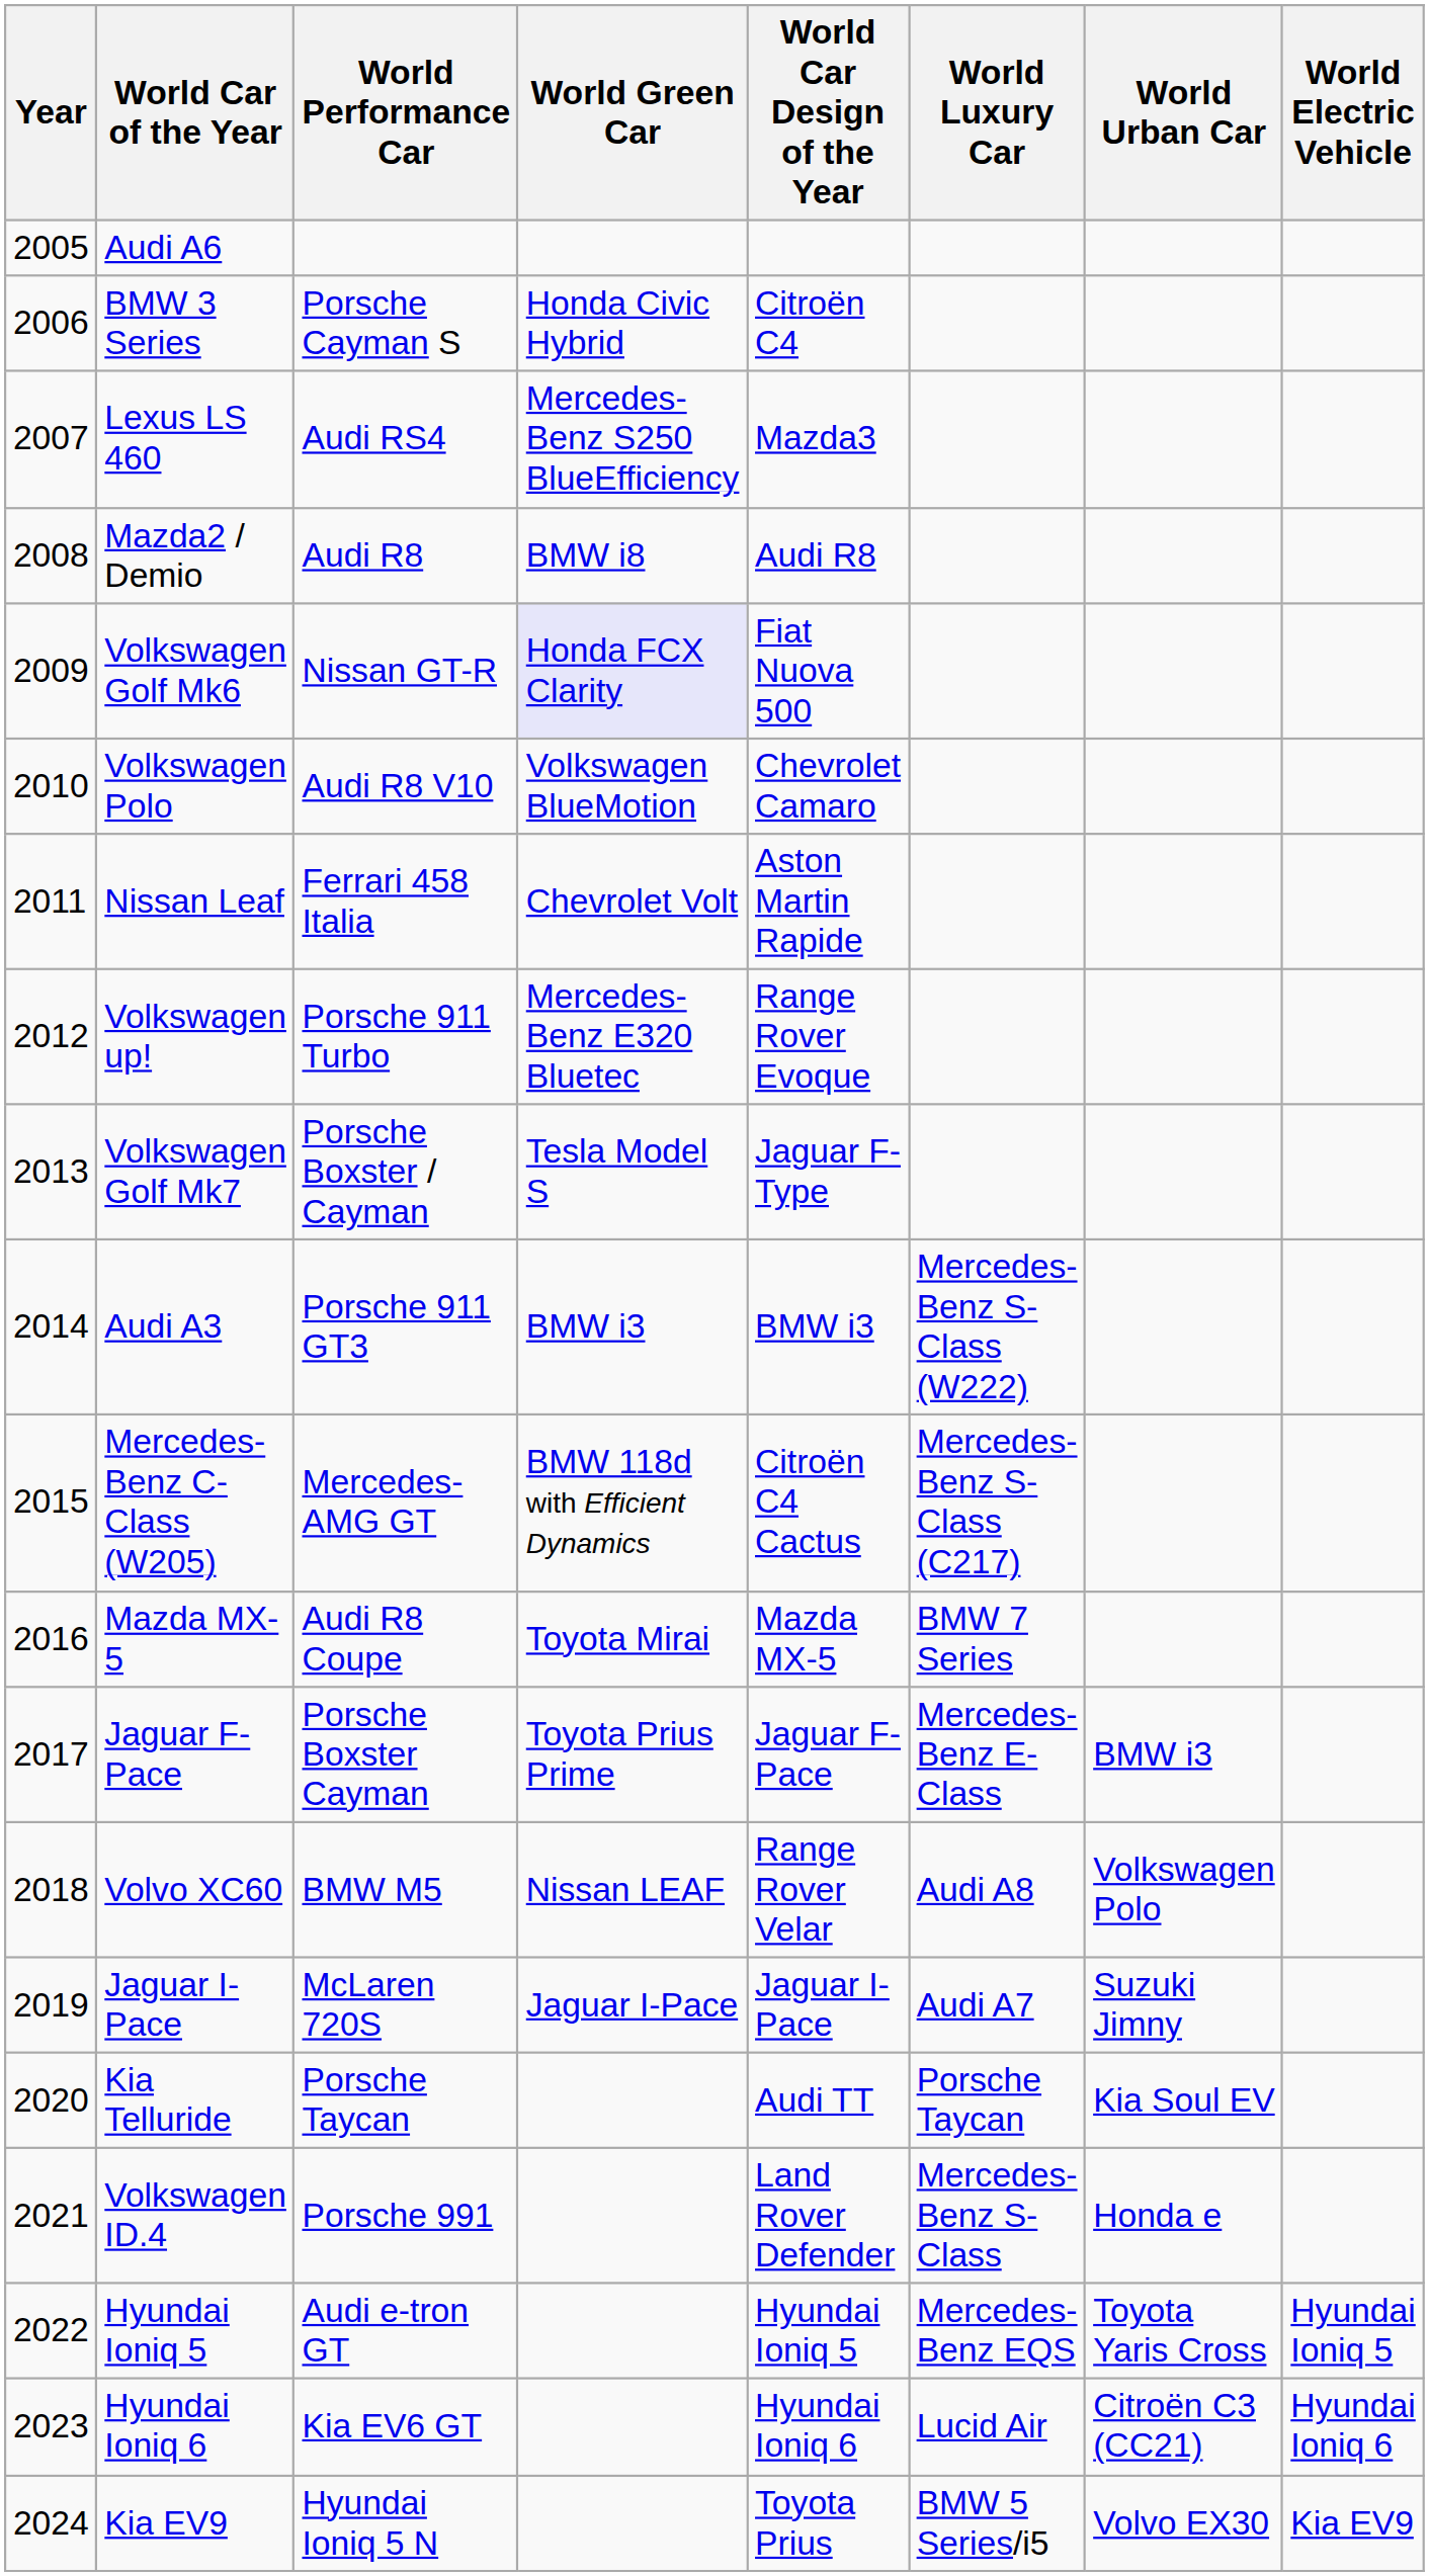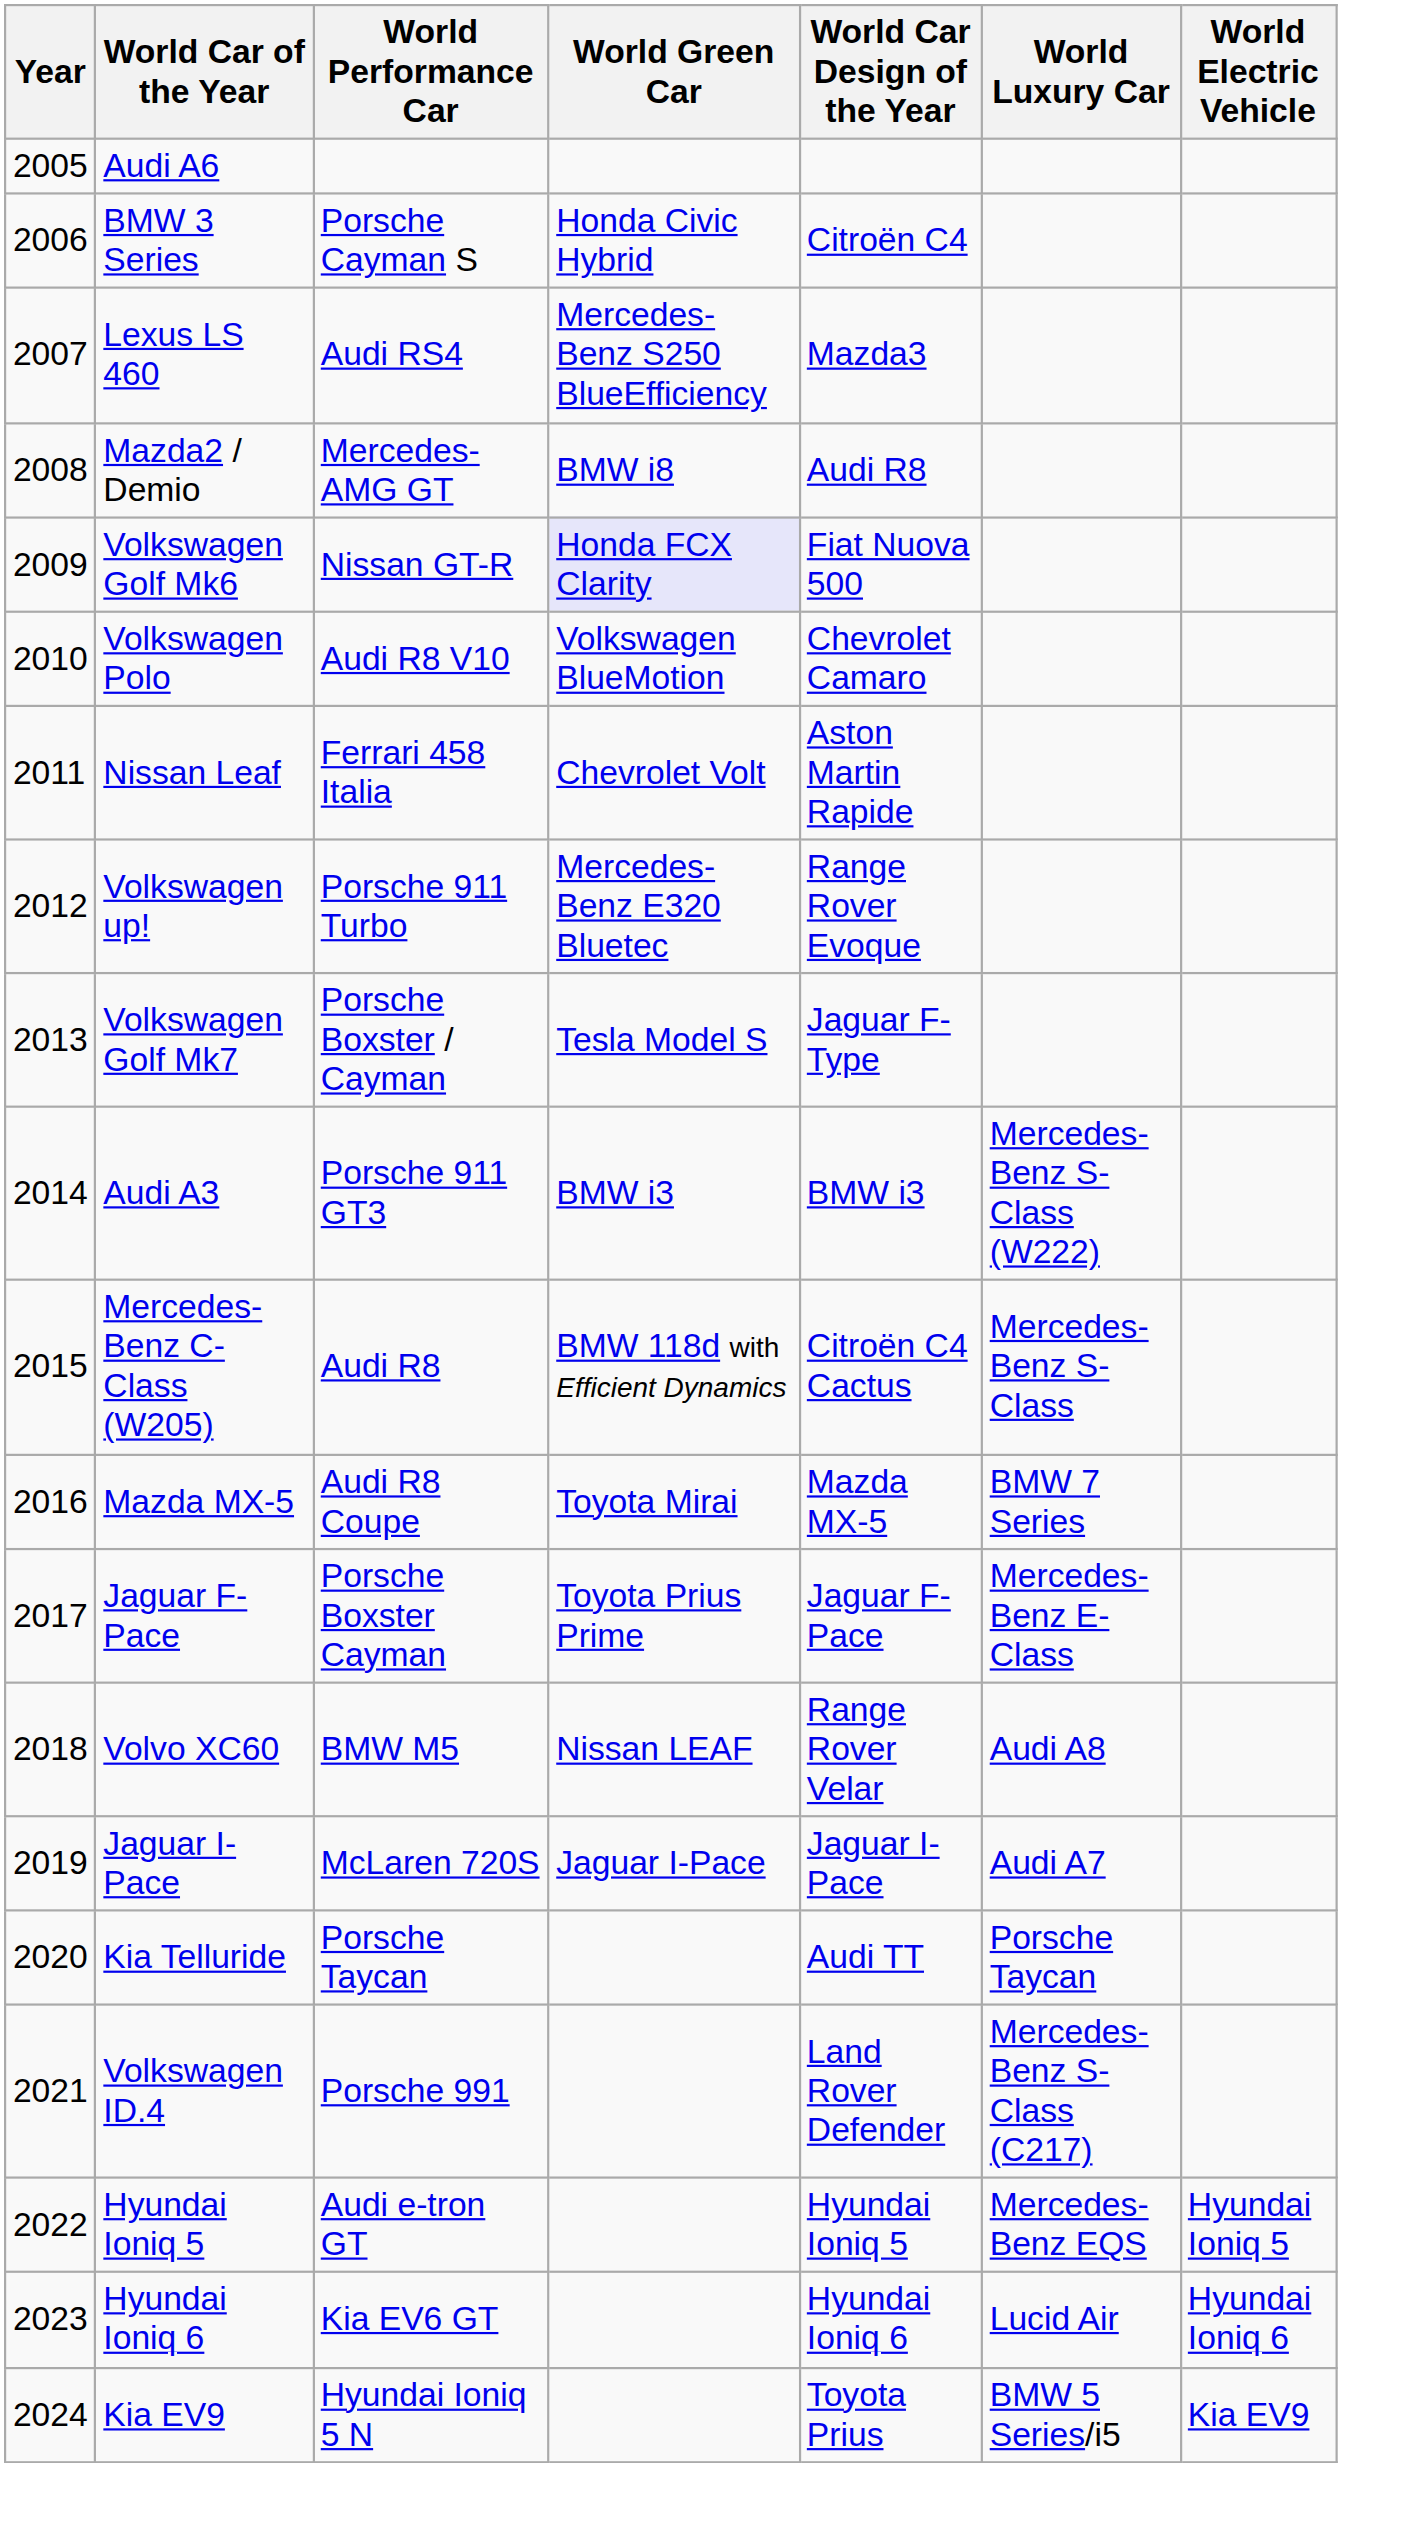 <table class="wikitable" style="font-size:96%;">
 <tr>
 <th>Year</th>
 <th><strong>World Car of the Year</strong></th>
 <th>World Performance Car</th>
 <th>World Green Car</th>
 <th>World Car Design of the Year</th>
 <th>World Luxury Car</th>
-<th>World Urban Car</th>
 <th>World Electric Vehicle</th>
 </tr>
 <tr>
 <td>2005</td>
 <td><a href='#'>Audi A6</a></td>
-<td></td>
 <td></td>
 <td></td>
 <td></td>
 <td></td>
 <td></td>
 </tr>
 <tr>
 <td>2006</td>
 <td><a href='#'>BMW 3 Series</a></td>
 <td><a href='#'>Porsche Cayman</a> S</td>
 <td><a href='#'>Honda Civic Hybrid</a></td>
 <td><a href='#'>Citroën C4</a></td>
 <td></td>
 <td></td>
-<td></td>
 </tr>
 <tr>
 <td>2007</td>
 <td><a href='#'>Lexus LS 460</a></td>
 <td><a href='#'>Audi RS4</a></td>
 <td><a href='#'>Mercedes-Benz S250 BlueEfficiency</a></td>
 <td><a href='#'>Mazda3</a></td>
 <td></td>
 <td></td>
-<td></td>
 </tr>
 <tr>
 <td>2008</td>
 <td><a href='#'>Mazda2</a> / Demio</td>
-<td><a href='#'>Audi R8</a></td>
+<td><a href='#'>Mercedes-AMG GT</a></td>
 <td><a href='#'>BMW i8</a></td>
 <td><a href='#'>Audi R8</a></td>
-<td></td>
 <td></td>
 <td></td>
 </tr>
 <tr>
 <td>2009</td>
 <td><a href='#'>Volkswagen Golf Mk6</a></td>
 <td><a href='#'>Nissan GT-R</a></td>
 <td style="background: lavender;"><a href='#'>Honda FCX Clarity</a></td>
 <td><a href='#'>Fiat Nuova 500</a></td>
 <td></td>
 <td></td>
-<td></td>
 </tr>
 <tr>
 <td>2010</td>
 <td><a href='#'>Volkswagen Polo</a></td>
 <td><a href='#'>Audi R8 V10</a></td>
 <td><a href='#'>Volkswagen BlueMotion</a></td>
 <td><a href='#'>Chevrolet Camaro</a></td>
-<td></td>
 <td></td>
 <td></td>
 </tr>
 <tr>
 <td>2011</td>
 <td><a href='#'>Nissan Leaf</a></td>
 <td><a href='#'>Ferrari 458 Italia</a></td>
 <td><a href='#'>Chevrolet Volt</a></td>
 <td><a href='#'>Aston Martin Rapide</a></td>
 <td></td>
 <td></td>
-<td></td>
 </tr>
 <tr>
 <td>2012</td>
 <td><a href='#'>Volkswagen up!</a></td>
 <td><a href='#'>Porsche 911 Turbo</a></td>
 <td><a href='#'>Mercedes-Benz E320 Bluetec</a></td>
 <td><a href='#'>Range Rover Evoque</a></td>
-<td></td>
 <td></td>
 <td></td>
 </tr>
 <tr>
 <td>2013</td>
 <td><a href='#'>Volkswagen Golf Mk7</a></td>
 <td><a href='#'>Porsche Boxster</a> / <a href='#'>Cayman</a></td>
 <td><a href='#'>Tesla Model S</a></td>
 <td><a href='#'>Jaguar F-Type</a></td>
 <td></td>
 <td></td>
-<td></td>
 </tr>
 <tr>
 <td>2014</td>
 <td><a href='#'>Audi A3</a></td>
 <td><a href='#'>Porsche 911 GT3</a></td>
 <td><a href='#'>BMW i3</a></td>
 <td><a href='#'>BMW i3</a></td>
 <td><a href='#'>Mercedes-Benz S-Class (W222)</a></td>
 <td></td>
-<td></td>
 </tr>
 <tr>
 <td>2015</td>
 <td><a href='#'>Mercedes-Benz C-Class (W205)</a></td>
-<td><a href='#'>Mercedes-AMG GT</a></td>
+<td><a href='#'>Audi R8</a></td>
 <td><a href='#'>BMW 118d</a> <small>with <em>Efficient Dynamics</em></small></td>
 <td><a href='#'>Citroën C4 Cactus</a></td>
-<td><a href='#'>Mercedes-Benz S-Class (C217)</a></td>
-<td></td>
+<td><a href='#'>Mercedes-Benz S-Class</a></td>
 <td></td>
 </tr>
 <tr>
 <td>2016</td>
 <td><a href='#'>Mazda MX-5</a></td>
 <td><a href='#'>Audi R8 Coupe</a></td>
 <td><a href='#'>Toyota Mirai</a></td>
 <td><a href='#'>Mazda MX-5</a></td>
 <td><a href='#'>BMW 7 Series</a></td>
 <td></td>
-<td></td>
 </tr>
 <tr>
 <td>2017</td>
 <td><a href='#'>Jaguar F-Pace</a></td>
 <td><a href='#'>Porsche Boxster Cayman</a></td>
 <td><a href='#'>Toyota Prius Prime</a></td>
 <td><a href='#'>Jaguar F-Pace</a></td>
 <td><a href='#'>Mercedes-Benz E-Class</a></td>
-<td><a href='#'>BMW i3</a></td>
 <td></td>
 </tr>
 <tr>
 <td>2018</td>
 <td><a href='#'>Volvo XC60</a></td>
 <td><a href='#'>BMW M5</a></td>
 <td><a href='#'>Nissan LEAF</a></td>
 <td><a href='#'>Range Rover Velar</a></td>
 <td><a href='#'>Audi A8</a></td>
-<td><a href='#'>Volkswagen Polo</a></td>
 <td></td>
 </tr>
 <tr>
 <td>2019</td>
 <td><a href='#'>Jaguar I-Pace</a></td>
 <td><a href='#'>McLaren 720S</a></td>
 <td><a href='#'>Jaguar I-Pace</a></td>
 <td><a href='#'>Jaguar I-Pace</a></td>
 <td><a href='#'>Audi A7</a></td>
-<td><a href='#'>Suzuki Jimny</a></td>
 <td></td>
 </tr>
 <tr>
 <td>2020</td>
 <td><a href='#'>Kia Telluride</a></td>
 <td><a href='#'>Porsche Taycan</a></td>
 <td></td>
 <td><a href='#'>Audi TT</a></td>
 <td><a href='#'>Porsche Taycan</a></td>
-<td><a href='#'>Kia Soul EV</a></td>
 <td></td>
 </tr>
 <tr>
 <td>2021</td>
 <td><a href='#'>Volkswagen ID.4</a></td>
 <td><a href='#'>Porsche 991</a></td>
 <td></td>
 <td><a href='#'>Land Rover Defender</a></td>
-<td><a href='#'>Mercedes-Benz S-Class</a></td>
-<td><a href='#'>Honda e</a></td>
+<td><a href='#'>Mercedes-Benz S-Class (C217)</a></td>
 <td></td>
 </tr>
 <tr>
 <td>2022</td>
 <td><a href='#'>Hyundai Ioniq 5</a></td>
 <td><a href='#'>Audi e-tron GT</a></td>
 <td></td>
 <td><a href='#'>Hyundai Ioniq 5</a></td>
 <td><a href='#'>Mercedes-Benz EQS</a></td>
-<td><a href='#'>Toyota Yaris Cross</a></td>
 <td><a href='#'>Hyundai Ioniq 5</a></td>
 </tr>
 <tr>
 <td>2023</td>
 <td><a href='#'>Hyundai Ioniq 6</a></td>
 <td><a href='#'>Kia EV6 GT</a></td>
 <td></td>
 <td><a href='#'>Hyundai Ioniq 6</a></td>
 <td><a href='#'>Lucid Air</a></td>
-<td><a href='#'>Citroën C3 (CC21)</a></td>
 <td><a href='#'>Hyundai Ioniq 6</a></td>
 </tr>
 <tr>
 <td>2024</td>
 <td><a href='#'>Kia EV9</a></td>
 <td><a href='#'> Hyundai Ioniq 5 N</a></td>
 <td></td>
 <td><a href='#'>Toyota Prius</a></td>
 <td><a href='#'>BMW 5 Series</a>/i5</td>
-<td><a href='#'>Volvo EX30</a></td>
 <td><a href='#'>Kia EV9</a></td>
 </tr>
 </table>
